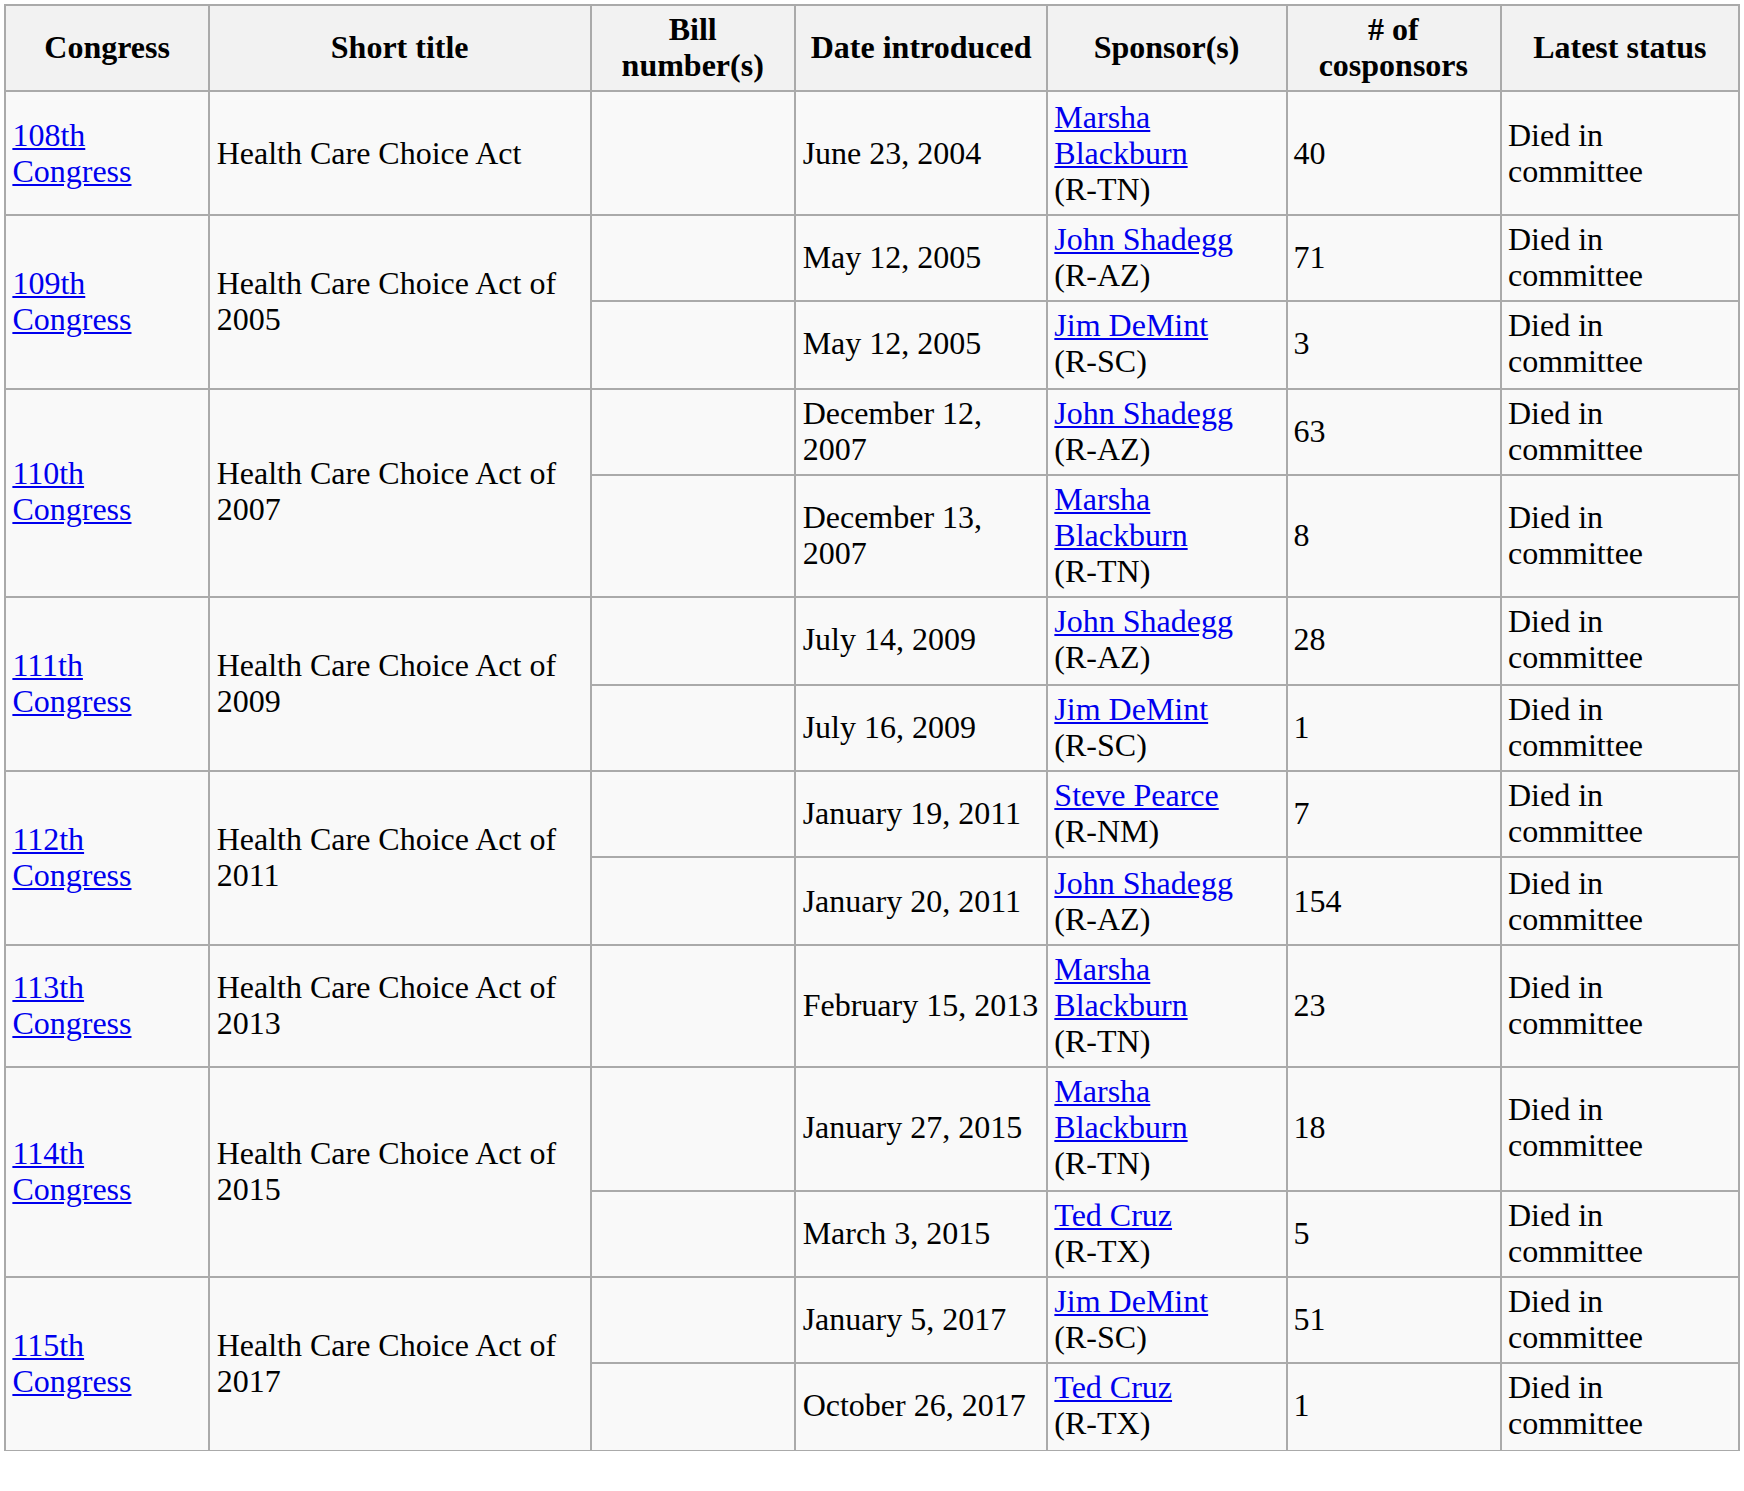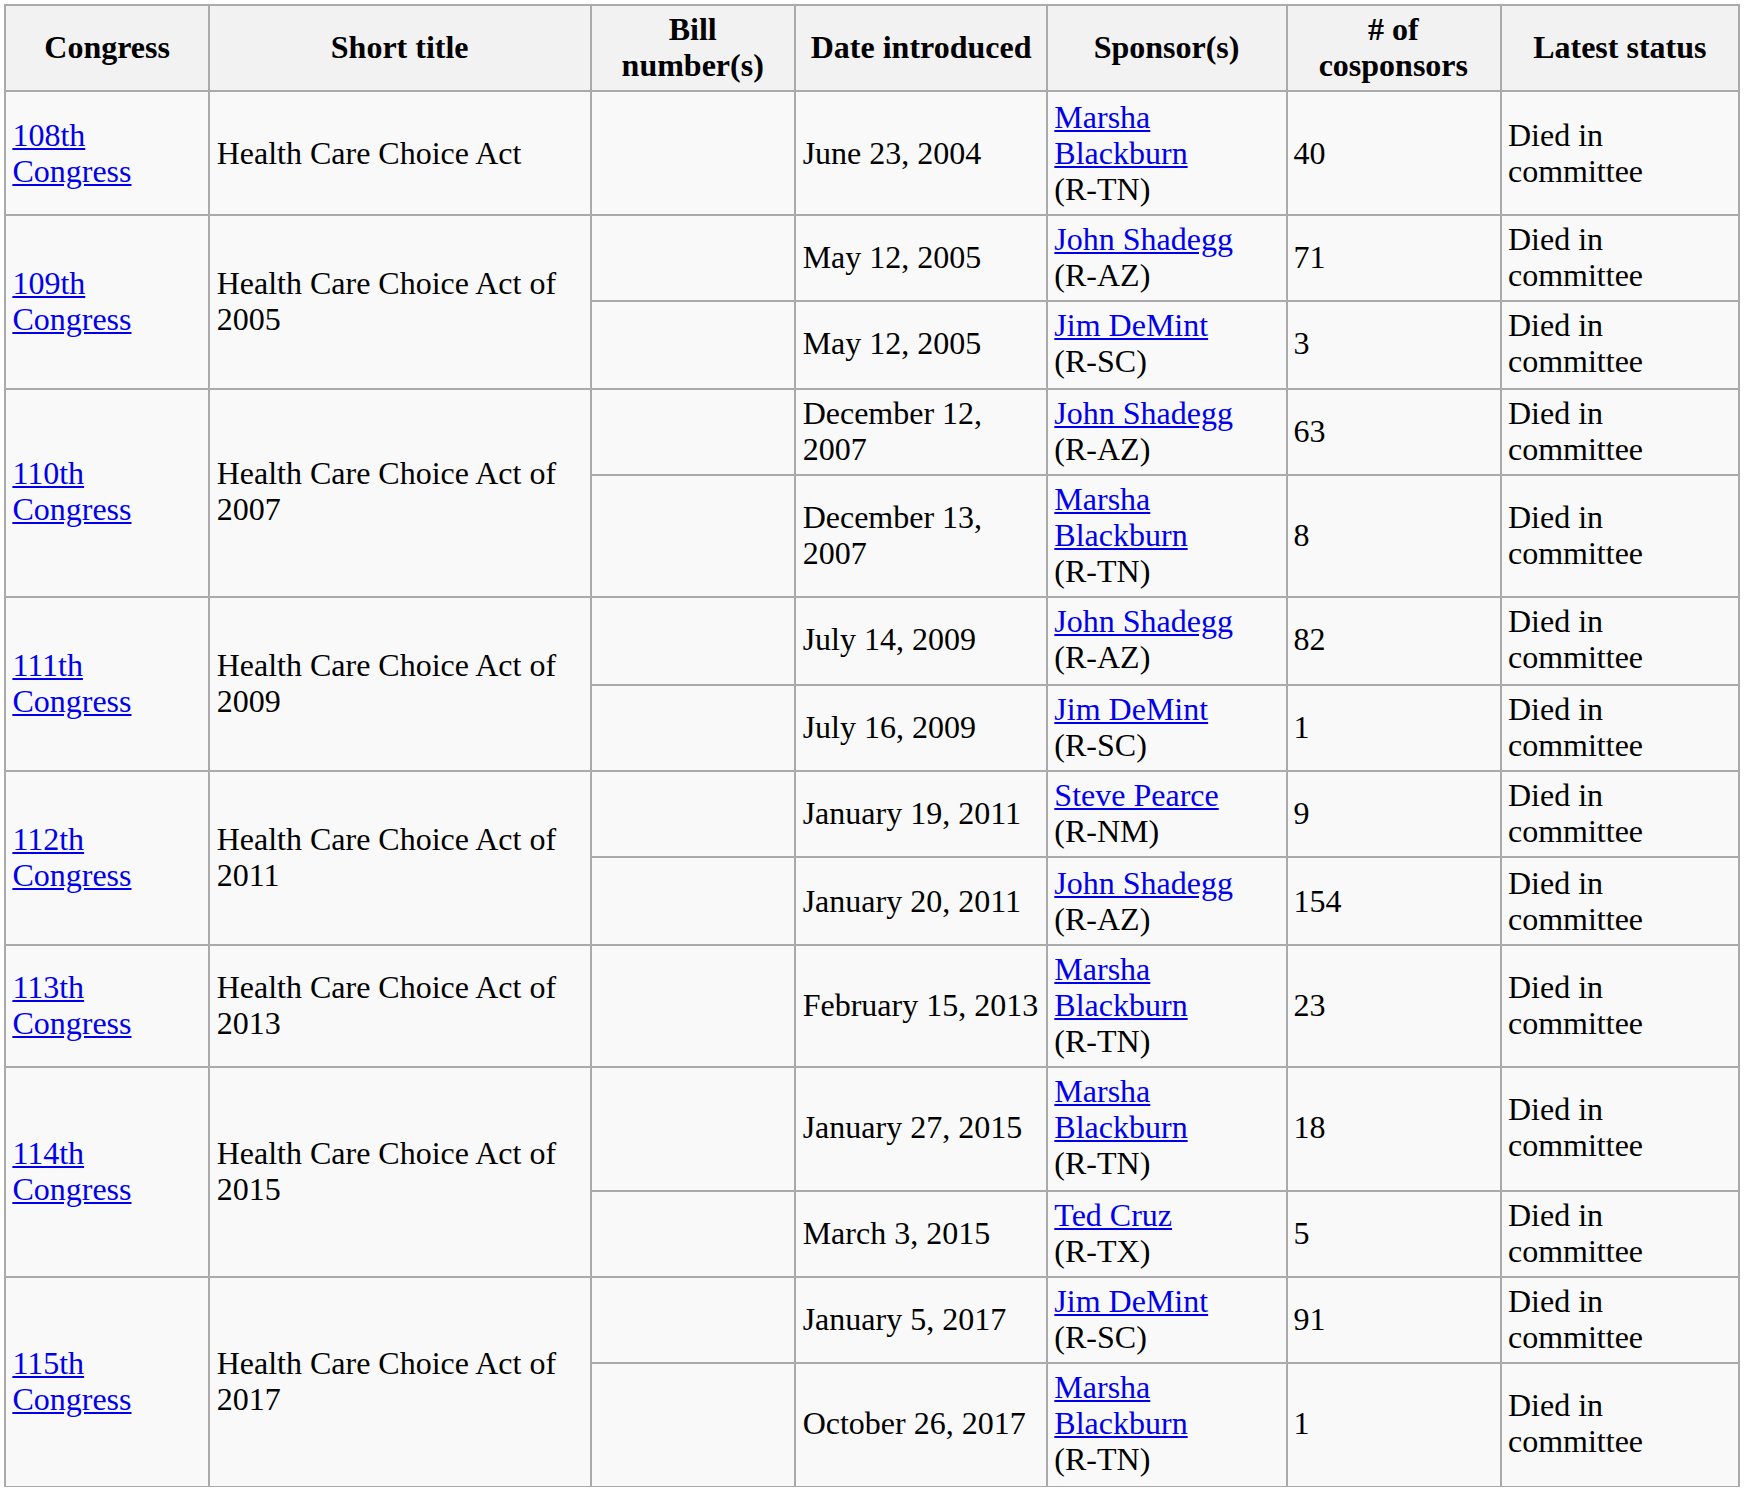 <table class="wikitable">
 <tr>
 <th>Congress</th>
 <th>Short title</th>
 <th>Bill number(s)</th>
 <th>Date introduced</th>
 <th>Sponsor(s)</th>
 <th># of cosponsors</th>
 <th>Latest status</th>
 </tr>
 <tr>
 <td><a href='#'>108th Congress</a></td>
 <td>Health Care Choice Act</td>
 <td></td>
 <td>June 23, 2004</td>
 <td><a href='#'>Marsha Blackburn</a><br>(R-TN)</td>
 <td>40</td>
 <td>Died in committee</td>
 </tr>
 <tr>
 <td rowspan=2><a href='#'>109th Congress</a></td>
 <td rowspan=2>Health Care Choice Act of 2005</td>
 <td></td>
 <td>May 12, 2005</td>
 <td><a href='#'>John Shadegg</a><br>(R-AZ)</td>
 <td>71</td>
 <td>Died in committee</td>
 </tr>
 <tr>
 <td></td>
 <td>May 12, 2005</td>
 <td><a href='#'>Jim DeMint</a><br>(R-SC)</td>
 <td>3</td>
 <td>Died in committee</td>
 </tr>
 <tr>
 <td rowspan=2><a href='#'>110th Congress</a></td>
 <td rowspan=2>Health Care Choice Act of 2007</td>
 <td></td>
 <td>December 12, 2007</td>
 <td><a href='#'>John Shadegg</a><br>(R-AZ)</td>
 <td>63</td>
 <td>Died in committee</td>
 </tr>
 <tr>
 <td></td>
 <td>December 13, 2007</td>
 <td><a href='#'>Marsha Blackburn</a><br>(R-TN)</td>
 <td>8</td>
 <td>Died in committee</td>
 </tr>
 <tr>
 <td rowspan=2><a href='#'>111th Congress</a></td>
 <td rowspan=2>Health Care Choice Act of 2009</td>
 <td></td>
 <td>July 14, 2009</td>
 <td><a href='#'>John Shadegg</a><br>(R-AZ)</td>
-<td>28</td>
+<td>82</td>
 <td>Died in committee</td>
 </tr>
 <tr>
 <td></td>
 <td>July 16, 2009</td>
 <td><a href='#'>Jim DeMint</a><br>(R-SC)</td>
 <td>1</td>
 <td>Died in committee</td>
 </tr>
 <tr>
 <td rowspan=2><a href='#'>112th Congress</a></td>
 <td rowspan=2>Health Care Choice Act of 2011</td>
 <td></td>
 <td>January 19, 2011</td>
 <td><a href='#'>Steve Pearce</a><br>(R-NM)</td>
-<td>7</td>
+<td>9</td>
 <td>Died in committee</td>
 </tr>
 <tr>
 <td></td>
 <td>January 20, 2011</td>
 <td><a href='#'>John Shadegg</a><br>(R-AZ)</td>
 <td>154</td>
 <td>Died in committee</td>
 </tr>
 <tr>
 <td><a href='#'>113th Congress</a></td>
 <td>Health Care Choice Act of 2013</td>
 <td></td>
 <td>February 15, 2013</td>
 <td><a href='#'>Marsha Blackburn</a><br>(R-TN)</td>
 <td>23</td>
 <td>Died in committee</td>
 </tr>
 <tr>
 <td rowspan=2><a href='#'>114th Congress</a></td>
 <td rowspan=2>Health Care Choice Act of 2015</td>
 <td></td>
 <td>January 27, 2015</td>
 <td><a href='#'>Marsha Blackburn</a><br>(R-TN)</td>
 <td>18</td>
 <td>Died in committee</td>
 </tr>
 <tr>
 <td></td>
 <td>March 3, 2015</td>
 <td><a href='#'>Ted Cruz</a><br>(R-TX)</td>
 <td>5</td>
 <td>Died in committee</td>
 </tr>
 <tr>
 <td rowspan=2><a href='#'>115th Congress</a></td>
 <td rowspan=2>Health Care Choice Act of 2017</td>
 <td></td>
 <td>January 5, 2017</td>
 <td><a href='#'>Jim DeMint</a><br>(R-SC)</td>
-<td>51</td>
+<td>91</td>
 <td>Died in committee</td>
 </tr>
 <tr>
 <td></td>
 <td>October 26, 2017</td>
-<td><a href='#'>Ted Cruz</a><br>(R-TX)</td>
+<td><a href='#'>Marsha Blackburn</a><br>(R-TN)</td>
 <td>1</td>
 <td>Died in committee</td>
 </tr>
 </table>
